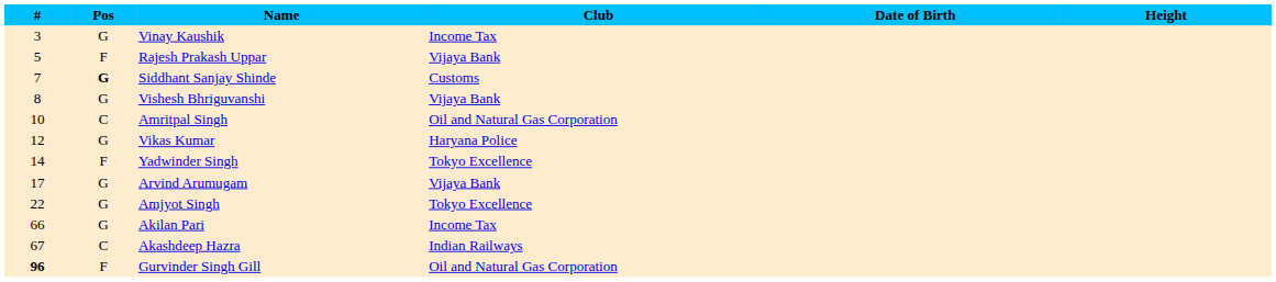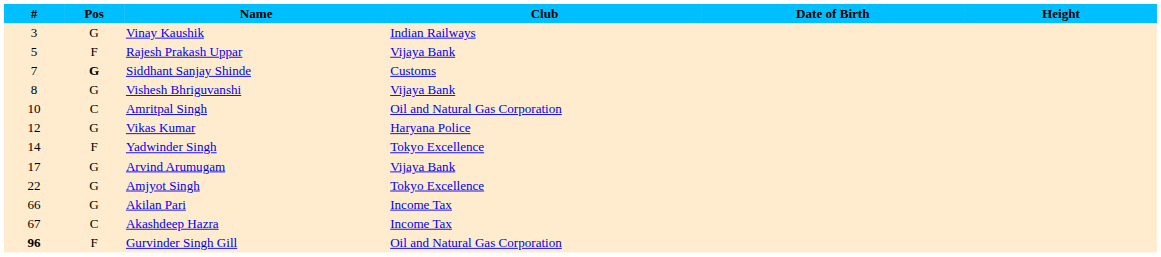 <table border=0 cellpadding=2 cellspacing=0  |- bgcolor=#FFECCE style="text-align:center; font-size:90%;" width=80%>
 <tr bgcolor=#00BFFF>
 <th width=5%>#</th>
 <th width=5%>Pos</th>
 <th width=22%>Name</th>
 <th width=26%>Club</th>
 <th width=22%>Date of Birth</th>
 <th width=16%>Height</th>
 </tr>
 <tr>
 <td>3</td>
 <td>G</td>
 <td align=left><a href='#'>Vinay Kaushik</a></td>
-<td align=left> <a href='#'>Income Tax</a></td>
+<td align=left> <a href='#'>Indian Railways</a></td>
 <td align=left></td>
 <td></td>
 </tr>
 <tr>
 <td>5</td>
 <td>F</td>
 <td align=left><a href='#'>Rajesh Prakash Uppar</a></td>
 <td align=left> <a href='#'>Vijaya Bank</a></td>
 <td align=left></td>
 <td></td>
 </tr>
 <tr>
 <td>7</td>
 <td><strong>G</strong></td>
 <td align=left><a href='#'>Siddhant Sanjay Shinde</a></td>
 <td align=left> <a href='#'>Customs</a></td>
 <td align=left></td>
 <td></td>
 </tr>
 <tr>
 <td>8</td>
 <td>G</td>
 <td align=left><a href='#'>Vishesh Bhriguvanshi</a></td>
 <td align=left> <a href='#'>Vijaya Bank</a></td>
 <td align=left></td>
 <td></td>
 </tr>
 <tr>
 <td>10</td>
 <td>C</td>
 <td align=left><a href='#'>Amritpal Singh</a></td>
 <td align=left> <a href='#'>Oil and Natural Gas Corporation</a></td>
 <td align=left></td>
 <td></td>
 </tr>
 <tr>
 <td>12</td>
 <td>G</td>
 <td align=left><a href='#'>Vikas Kumar</a></td>
 <td align=left> <a href='#'>Haryana Police</a></td>
 <td align=left></td>
 <td></td>
 </tr>
 <tr>
 <td>14</td>
 <td>F</td>
 <td align=left><a href='#'>Yadwinder Singh</a></td>
 <td align=left> <a href='#'>Tokyo Excellence</a></td>
 <td align=left></td>
 <td></td>
 </tr>
 <tr>
 <td>17</td>
 <td>G</td>
 <td align=left><a href='#'>Arvind Arumugam</a></td>
 <td align=left> <a href='#'>Vijaya Bank</a></td>
 <td align=left></td>
 <td></td>
 </tr>
 <tr>
 <td>22</td>
 <td>G</td>
 <td align=left><a href='#'>Amjyot Singh</a></td>
 <td align=left> <a href='#'>Tokyo Excellence</a></td>
 <td align=left></td>
 <td></td>
 </tr>
 <tr>
 <td>66</td>
 <td>G</td>
 <td align=left><a href='#'>Akilan Pari</a></td>
 <td align=left> <a href='#'>Income Tax</a></td>
 <td align=left></td>
 <td></td>
 </tr>
 <tr>
 <td>67</td>
 <td>C</td>
 <td align=left><a href='#'>Akashdeep Hazra</a></td>
-<td align=left> <a href='#'>Indian Railways</a></td>
+<td align=left> <a href='#'>Income Tax</a></td>
 <td align=left></td>
 <td></td>
 </tr>
 <tr>
 <td><strong>96</strong></td>
 <td>F</td>
 <td align=left><a href='#'>Gurvinder Singh Gill</a></td>
 <td align=left> <a href='#'>Oil and Natural Gas Corporation</a></td>
 <td align=left></td>
 <td></td>
 </tr>
 </table>
